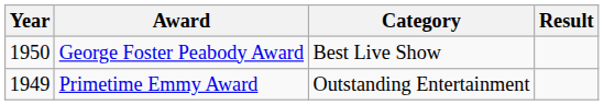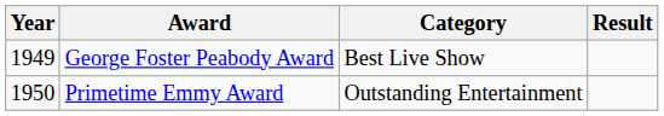 <table class="wikitable sortable">
 <tr>
 <th>Year</th>
 <th>Award</th>
 <th>Category</th>
 <th>Result</th>
 </tr>
 <tr>
-<td>1950</td>
+<td>1949</td>
 <td><a href='#'>George Foster Peabody Award</a></td>
 <td>Best Live Show</td>
 <td></td>
 </tr>
 <tr>
-<td>1949</td>
+<td>1950</td>
 <td><a href='#'>Primetime Emmy Award</a></td>
 <td>Outstanding Entertainment</td>
 <td></td>
 </tr>
 </table>
